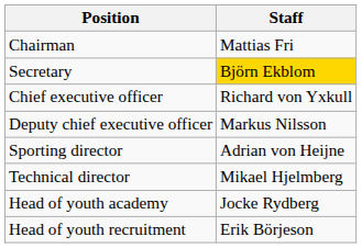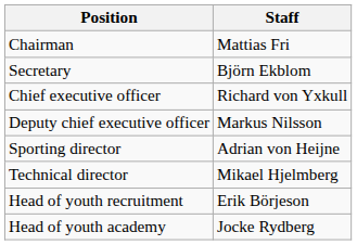 <table class="wikitable">
 <tr>
 <th>Position</th>
 <th>Staff</th>
 </tr>
 <tr>
 <td>Chairman</td>
 <td> Mattias Fri</td>
 </tr>
 <tr>
 <td>Secretary</td>
-<td style="background: gold;"> Björn Ekblom</td>
+<td> Björn Ekblom</td>
 </tr>
 <tr>
 <td>Chief executive officer</td>
 <td> Richard von Yxkull</td>
 </tr>
 <tr>
 <td>Deputy chief executive officer</td>
 <td> Markus Nilsson</td>
 </tr>
 <tr>
 <td>Sporting director</td>
 <td> Adrian von Heijne</td>
 </tr>
 <tr>
 <td>Technical director</td>
 <td> Mikael Hjelmberg</td>
 </tr>
 <tr>
+<td>Head of youth recruitment</td>
+<td> Erik Börjeson</td>
+</tr>
+<tr>
 <td>Head of youth academy</td>
 <td> Jocke Rydberg</td>
 </tr>
-<tr>
-<td>Head of youth recruitment</td>
-<td> Erik Börjeson</td>
-</tr>
 </table>
